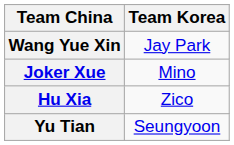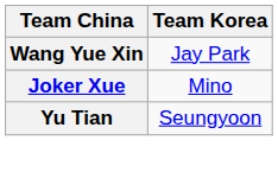 <table class="wikitable" style="text-align:center">
 <tr>
 <th>Team China</th>
 <th>Team Korea</th>
 </tr>
 <tr>
 <th>Wang Yue Xin</th>
 <td><a href='#'>Jay Park</a></td>
 </tr>
 <tr>
 <th><a href='#'>Joker Xue</a></th>
 <td><a href='#'>Mino</a></td>
 </tr>
 <tr>
-<th><a href='#'>Hu Xia</a></th>
-<td><a href='#'>Zico</a></td>
-</tr>
-<tr>
 <th>Yu Tian</th>
 <td><a href='#'>Seungyoon</a></td>
 </tr>
 </table>
